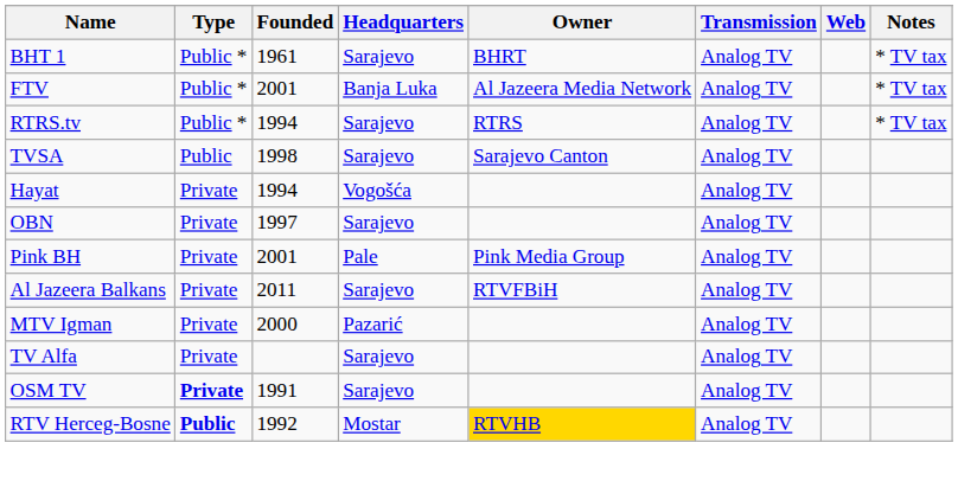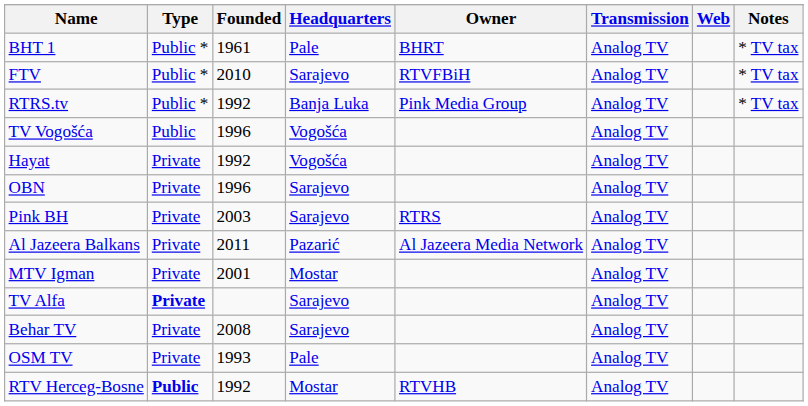 <table class="wikitable" border="1" class="wikitable sortable" style="font-size: 90%">
 <tr>
 </tr>
 <tr>
 <th>Name</th>
 <th>Type</th>
 <th>Founded</th>
 <th><a href='#'>Headquarters</a></th>
 <th>Owner</th>
 <th><a href='#'>Transmission</a></th>
 <th><a href='#'>Web</a></th>
 <th>Notes</th>
 </tr>
 <tr>
 <td><a href='#'>BHT 1</a></td>
 <td><a href='#'>Public</a> *</td>
 <td>1961</td>
-<td><a href='#'>Sarajevo</a></td>
+<td><a href='#'>Pale</a></td>
 <td><a href='#'>BHRT</a></td>
 <td><a href='#'>Analog TV</a></td>
 <td></td>
 <td>* <a href='#'>TV tax</a></td>
 </tr>
 <tr>
 <td><a href='#'>FTV</a></td>
 <td><a href='#'>Public</a> *</td>
-<td>2001</td>
-<td><a href='#'>Banja Luka</a></td>
-<td><a href='#'>Al Jazeera Media Network</a></td>
+<td>2010</td>
+<td><a href='#'>Sarajevo</a></td>
+<td><a href='#'>RTVFBiH</a></td>
 <td><a href='#'>Analog TV</a></td>
 <td></td>
 <td>* <a href='#'>TV tax</a></td>
 </tr>
 <tr>
 <td><a href='#'>RTRS.tv</a></td>
 <td><a href='#'>Public</a> *</td>
-<td>1994</td>
-<td><a href='#'>Sarajevo</a></td>
-<td><a href='#'>RTRS</a></td>
+<td>1992</td>
+<td><a href='#'>Banja Luka</a></td>
+<td><a href='#'>Pink Media Group</a></td>
 <td><a href='#'>Analog TV</a></td>
 <td></td>
 <td>* <a href='#'>TV tax</a></td>
 </tr>
 <tr>
-<td><a href='#'>TVSA</a></td>
+<td><a href='#'>TV Vogošća</a></td>
 <td><a href='#'>Public</a></td>
-<td>1998</td>
-<td><a href='#'>Sarajevo</a></td>
-<td><a href='#'>Sarajevo Canton</a></td>
+<td>1996</td>
+<td><a href='#'>Vogošća</a></td>
+<td></td>
 <td><a href='#'>Analog TV</a></td>
 <td></td>
 <td></td>
 </tr>
 <tr>
 <td><a href='#'>Hayat</a></td>
 <td><a href='#'>Private</a></td>
-<td>1994</td>
+<td>1992</td>
 <td><a href='#'>Vogošća</a></td>
 <td></td>
 <td><a href='#'>Analog TV</a></td>
 <td></td>
 <td></td>
 </tr>
 <tr>
 <td><a href='#'>OBN</a></td>
 <td><a href='#'>Private</a></td>
-<td>1997</td>
+<td>1996</td>
 <td><a href='#'>Sarajevo</a></td>
 <td></td>
 <td><a href='#'>Analog TV</a></td>
 <td></td>
 <td></td>
 </tr>
 <tr>
 <td><a href='#'>Pink BH</a></td>
 <td><a href='#'>Private</a></td>
-<td>2001</td>
-<td><a href='#'>Pale</a></td>
-<td><a href='#'>Pink Media Group</a></td>
+<td>2003</td>
+<td><a href='#'>Sarajevo</a></td>
+<td><a href='#'>RTRS</a></td>
 <td><a href='#'>Analog TV</a></td>
 <td></td>
 <td></td>
 </tr>
 <tr>
 <td><a href='#'>Al Jazeera Balkans</a></td>
 <td><a href='#'>Private</a></td>
 <td>2011</td>
-<td><a href='#'>Sarajevo</a></td>
-<td><a href='#'>RTVFBiH</a></td>
+<td><a href='#'>Pazarić</a></td>
+<td><a href='#'>Al Jazeera Media Network</a></td>
 <td><a href='#'>Analog TV</a></td>
 <td></td>
 <td></td>
 </tr>
 <tr>
 <td><a href='#'>MTV Igman</a></td>
 <td><a href='#'>Private</a></td>
-<td>2000</td>
-<td><a href='#'>Pazarić</a></td>
+<td>2001</td>
+<td><a href='#'>Mostar</a></td>
 <td></td>
 <td><a href='#'>Analog TV</a></td>
 <td></td>
 <td></td>
 </tr>
 <tr>
 <td><a href='#'>TV Alfa</a></td>
-<td><a href='#'>Private</a></td>
+<td><strong><a href='#'>Private</a></strong></td>
 <td></td>
 <td><a href='#'>Sarajevo</a></td>
 <td></td>
 <td><a href='#'>Analog TV</a></td>
 <td></td>
 <td></td>
 </tr>
 <tr>
+<td><a href='#'>Behar TV</a></td>
+<td><a href='#'>Private</a></td>
+<td>2008</td>
+<td><a href='#'>Sarajevo</a></td>
+<td></td>
+<td><a href='#'>Analog TV</a></td>
+<td></td>
+<td></td>
+</tr>
+<tr>
 <td><a href='#'>OSM TV</a></td>
-<td><strong><a href='#'>Private</a></strong></td>
-<td>1991</td>
-<td><a href='#'>Sarajevo</a></td>
+<td><a href='#'>Private</a></td>
+<td>1993</td>
+<td><a href='#'>Pale</a></td>
 <td></td>
 <td><a href='#'>Analog TV</a></td>
 <td></td>
 <td></td>
 </tr>
 <tr>
 <td><a href='#'>RTV Herceg-Bosne</a></td>
 <td><strong><a href='#'>Public</a></strong></td>
 <td>1992</td>
 <td><a href='#'>Mostar</a></td>
-<td style="background: gold;"><a href='#'>RTVHB</a></td>
+<td><a href='#'>RTVHB</a></td>
 <td><a href='#'>Analog TV</a></td>
 <td></td>
 <td></td>
 </tr>
 </table>
